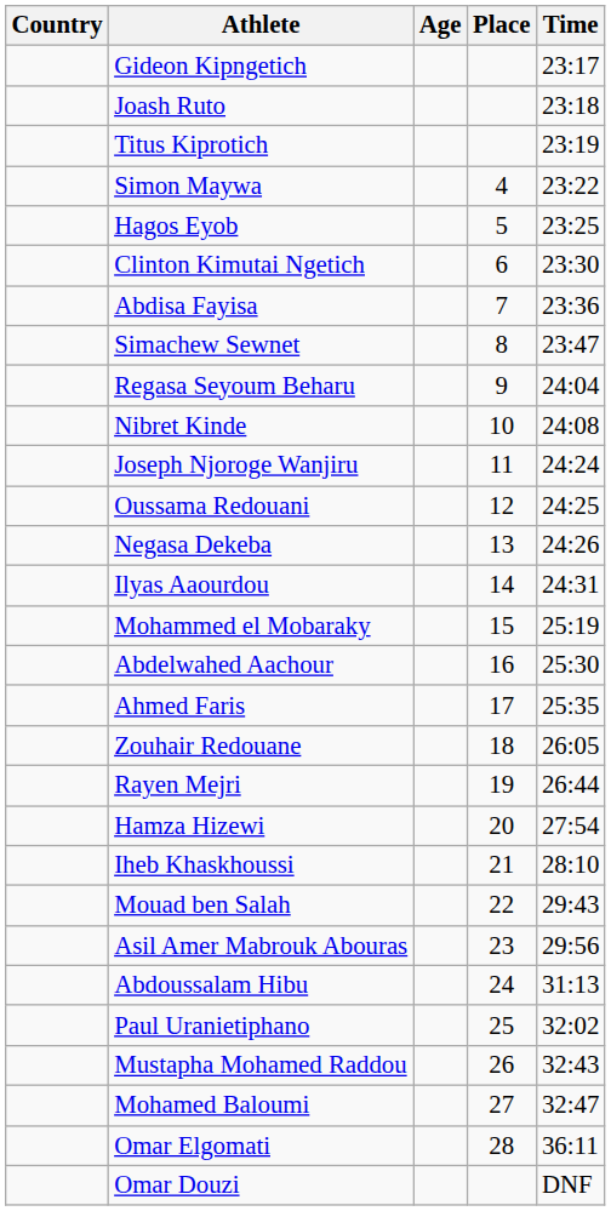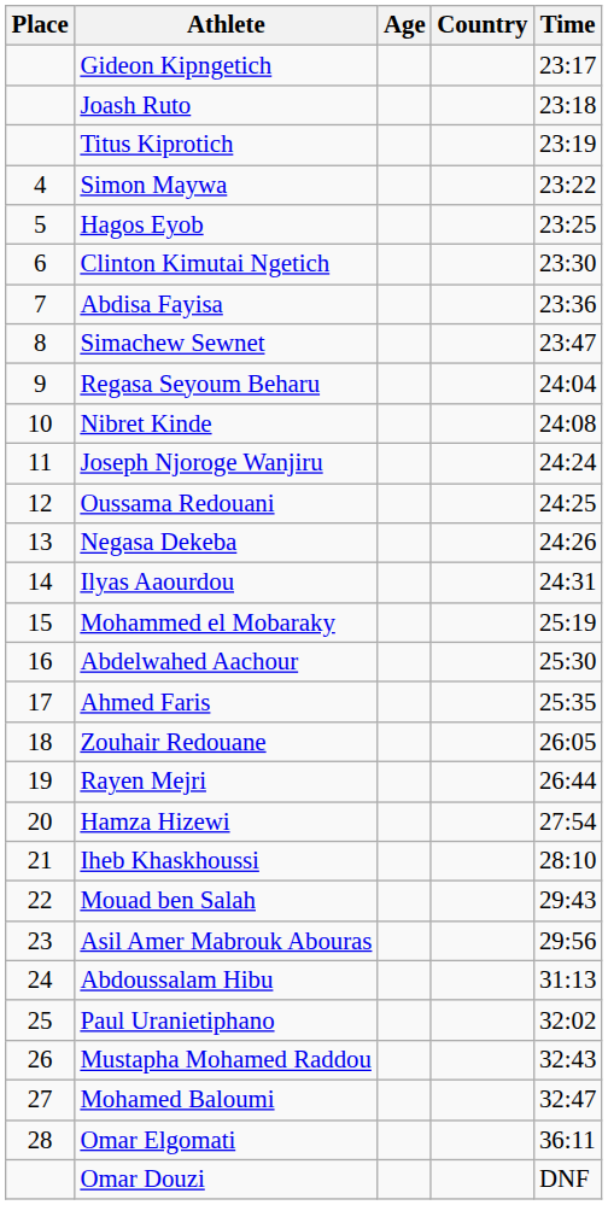 <table class="wikitable mw-datatable sortable">
 <tr>
-<th>Country</th>
+<th>Place</th>
 <th>Athlete</th>
 <th>Age</th>
-<th>Place</th>
+<th>Country</th>
 <th>Time</th>
 </tr>
 <tr>
-<td></td>
+<td align=center></td>
 <td><a href='#'>Gideon Kipngetich</a></td>
 <td></td>
-<td align=center></td>
+<td></td>
 <td>23:17</td>
 </tr>
 <tr>
-<td></td>
+<td align=center></td>
 <td><a href='#'>Joash Ruto</a></td>
 <td></td>
-<td align=center></td>
+<td></td>
 <td>23:18</td>
 </tr>
 <tr>
-<td></td>
+<td align=center></td>
 <td><a href='#'>Titus Kiprotich</a></td>
 <td></td>
-<td align=center></td>
+<td></td>
 <td>23:19</td>
 </tr>
 <tr>
-<td></td>
+<td align=center>4</td>
 <td><a href='#'>Simon Maywa</a></td>
 <td></td>
-<td align=center>4</td>
+<td></td>
 <td>23:22</td>
 </tr>
 <tr>
-<td></td>
+<td align=center>5</td>
 <td><a href='#'>Hagos Eyob</a></td>
 <td></td>
-<td align=center>5</td>
+<td></td>
 <td>23:25</td>
 </tr>
 <tr>
-<td></td>
+<td align=center>6</td>
 <td><a href='#'>Clinton Kimutai Ngetich</a></td>
 <td></td>
-<td align=center>6</td>
+<td></td>
 <td>23:30</td>
 </tr>
 <tr>
-<td></td>
+<td align=center>7</td>
 <td><a href='#'>Abdisa Fayisa</a></td>
 <td></td>
-<td align=center>7</td>
+<td></td>
 <td>23:36</td>
 </tr>
 <tr>
-<td></td>
+<td align=center>8</td>
 <td><a href='#'>Simachew Sewnet</a></td>
 <td></td>
-<td align=center>8</td>
+<td></td>
 <td>23:47</td>
 </tr>
 <tr>
-<td></td>
+<td align=center>9</td>
 <td><a href='#'>Regasa Seyoum Beharu</a></td>
 <td></td>
-<td align=center>9</td>
+<td></td>
 <td>24:04</td>
 </tr>
 <tr>
-<td></td>
+<td align=center>10</td>
 <td><a href='#'>Nibret Kinde</a></td>
 <td></td>
-<td align=center>10</td>
+<td></td>
 <td>24:08</td>
 </tr>
 <tr>
-<td></td>
+<td align=center>11</td>
 <td><a href='#'>Joseph Njoroge Wanjiru</a></td>
 <td></td>
-<td align=center>11</td>
+<td></td>
 <td>24:24</td>
 </tr>
 <tr>
-<td></td>
+<td align=center>12</td>
 <td><a href='#'>Oussama Redouani</a></td>
 <td></td>
-<td align=center>12</td>
+<td></td>
 <td>24:25</td>
 </tr>
 <tr>
-<td></td>
+<td align=center>13</td>
 <td><a href='#'>Negasa Dekeba</a></td>
 <td></td>
-<td align=center>13</td>
+<td></td>
 <td>24:26</td>
 </tr>
 <tr>
-<td></td>
+<td align=center>14</td>
 <td><a href='#'>Ilyas Aaourdou</a></td>
 <td></td>
-<td align=center>14</td>
+<td></td>
 <td>24:31</td>
 </tr>
 <tr>
-<td></td>
+<td align=center>15</td>
 <td><a href='#'>Mohammed el Mobaraky</a></td>
 <td></td>
-<td align=center>15</td>
+<td></td>
 <td>25:19</td>
 </tr>
 <tr>
-<td></td>
+<td align=center>16</td>
 <td><a href='#'>Abdelwahed Aachour</a></td>
 <td></td>
-<td align=center>16</td>
+<td></td>
 <td>25:30</td>
 </tr>
 <tr>
-<td></td>
+<td align=center>17</td>
 <td><a href='#'>Ahmed Faris</a></td>
 <td></td>
-<td align=center>17</td>
+<td></td>
 <td>25:35</td>
 </tr>
 <tr>
-<td></td>
+<td align=center>18</td>
 <td><a href='#'>Zouhair Redouane</a></td>
 <td></td>
-<td align=center>18</td>
+<td></td>
 <td>26:05</td>
 </tr>
 <tr>
-<td></td>
+<td align=center>19</td>
 <td><a href='#'>Rayen Mejri</a></td>
 <td></td>
-<td align=center>19</td>
+<td></td>
 <td>26:44</td>
 </tr>
 <tr>
-<td></td>
+<td align=center>20</td>
 <td><a href='#'>Hamza Hizewi</a></td>
 <td></td>
-<td align=center>20</td>
+<td></td>
 <td>27:54</td>
 </tr>
 <tr>
-<td></td>
+<td align=center>21</td>
 <td><a href='#'>Iheb Khaskhoussi</a></td>
 <td></td>
-<td align=center>21</td>
+<td></td>
 <td>28:10</td>
 </tr>
 <tr>
-<td></td>
+<td align=center>22</td>
 <td><a href='#'>Mouad ben Salah</a></td>
 <td></td>
-<td align=center>22</td>
+<td></td>
 <td>29:43</td>
 </tr>
 <tr>
-<td></td>
+<td align=center>23</td>
 <td><a href='#'>Asil Amer Mabrouk Abouras</a></td>
 <td></td>
-<td align=center>23</td>
+<td></td>
 <td>29:56</td>
 </tr>
 <tr>
-<td></td>
+<td align=center>24</td>
 <td><a href='#'>Abdoussalam Hibu</a></td>
 <td></td>
-<td align=center>24</td>
+<td></td>
 <td>31:13</td>
 </tr>
 <tr>
-<td></td>
+<td align=center>25</td>
 <td><a href='#'>Paul Uranietiphano</a></td>
 <td></td>
-<td align=center>25</td>
+<td></td>
 <td>32:02</td>
 </tr>
 <tr>
-<td></td>
+<td align=center>26</td>
 <td><a href='#'>Mustapha Mohamed Raddou</a></td>
 <td></td>
-<td align=center>26</td>
+<td></td>
 <td>32:43</td>
 </tr>
 <tr>
-<td></td>
+<td align=center>27</td>
 <td><a href='#'>Mohamed Baloumi</a></td>
 <td></td>
-<td align=center>27</td>
+<td></td>
 <td>32:47</td>
 </tr>
 <tr>
-<td></td>
+<td align=center>28</td>
 <td><a href='#'>Omar Elgomati</a></td>
 <td></td>
-<td align=center>28</td>
+<td></td>
 <td>36:11</td>
 </tr>
 <tr>
-<td></td>
+<td align=center></td>
 <td><a href='#'>Omar Douzi</a></td>
 <td></td>
-<td align=center></td>
+<td></td>
 <td>DNF</td>
 </tr>
 </table>
